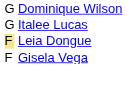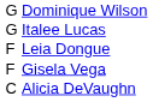 <table border="0" cellpadding="0">
 <tr>
 <td>G</td>
 <td></td>
 <td><a href='#'>Dominique Wilson</a></td>
 </tr>
 <tr>
 <td>G</td>
 <td></td>
 <td><a href='#'>Italee Lucas</a></td>
 </tr>
 <tr>
-<td style="background: khaki;">F</td>
+<td>F</td>
 <td></td>
 <td><a href='#'>Leia Dongue</a></td>
 </tr>
 <tr>
 <td>F</td>
 <td></td>
 <td><a href='#'>Gisela Vega</a></td>
 </tr>
+<tr>
+<td>C</td>
+<td></td>
+<td><a href='#'>Alicia DeVaughn</a></td>
+</tr>
 </table>
